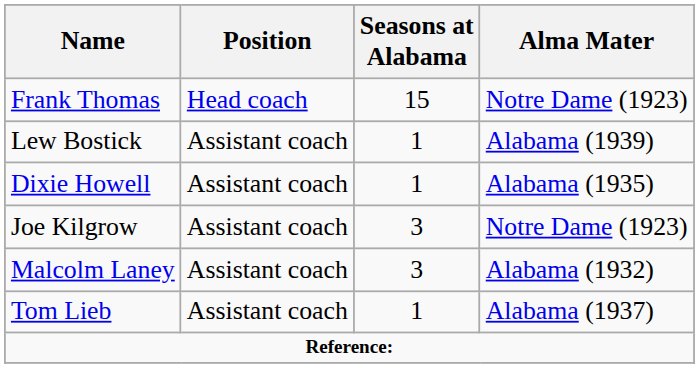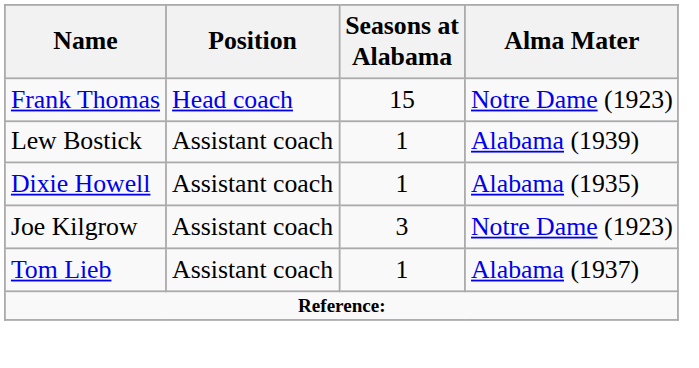 <table class="wikitable" border="1" style="font-size:90%;">
 <tr>
 <th>Name</th>
 <th>Position</th>
 <th>Seasons at<br>Alabama</th>
 <th>Alma Mater</th>
 </tr>
 <tr>
 <td><a href='#'>Frank Thomas</a></td>
 <td><a href='#'>Head coach</a></td>
 <td align=center>15</td>
 <td><a href='#'>Notre Dame</a> (1923)</td>
 </tr>
 <tr>
 <td>Lew Bostick</td>
 <td>Assistant coach</td>
 <td align=center>1</td>
 <td><a href='#'>Alabama</a> (1939)</td>
 </tr>
 <tr>
 <td><a href='#'>Dixie Howell</a></td>
 <td>Assistant coach</td>
 <td align=center>1</td>
 <td><a href='#'>Alabama</a> (1935)</td>
 </tr>
 <tr>
 <td>Joe Kilgrow</td>
 <td>Assistant coach</td>
 <td align=center>3</td>
 <td><a href='#'>Notre Dame</a> (1923)</td>
 </tr>
 <tr>
-<td><a href='#'>Malcolm Laney</a></td>
-<td>Assistant coach</td>
-<td align=center>3</td>
-<td><a href='#'>Alabama</a> (1932)</td>
-</tr>
-<tr>
 <td><a href='#'>Tom Lieb</a></td>
 <td>Assistant coach</td>
 <td align=center>1</td>
 <td><a href='#'>Alabama</a> (1937)</td>
 </tr>
 <tr>
 <td colspan="4" style="font-size: 8pt" align="center"><strong>Reference:</strong></td>
 </tr>
 </table>
